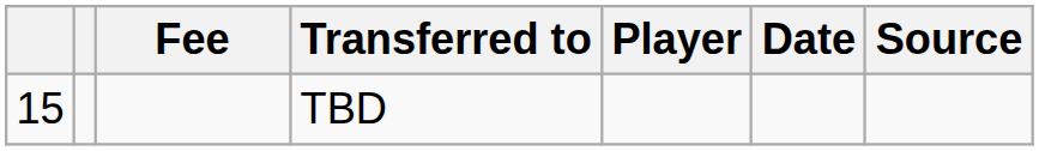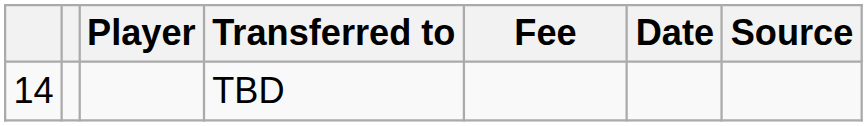 <table class="wikitable plainrowheaders sortable">
 <tr>
 <th></th>
 <th></th>
+<th scope=col><strong>Player</strong></th>
+<th><strong>Transferred to</strong></th>
 <th !scope=col; style="width: 65px;"><strong>Fee</strong></th>
-<th><strong>Transferred to</strong></th>
-<th scope=col><strong>Player</strong></th>
 <th scope=col><strong>Date</strong></th>
 <th scope=col><strong>Source</strong></th>
 </tr>
 <tr>
-<td align=center>15</td>
+<td align=center>14</td>
 <td align=center></td>
 <td></td>
 <td>TBD</td>
 <td></td>
 <td></td>
 <td></td>
 </tr>
 </table>
